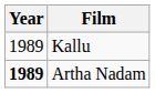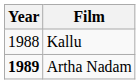 <table class="wikitable">
 <tr>
 <th>Year</th>
 <th>Film</th>
 </tr>
 <tr>
-<td>1989</td>
+<td>1988</td>
 <td>Kallu</td>
 </tr>
 <tr>
 <td><strong>1989</strong></td>
 <td>Artha Nadam</td>
 </tr>
 </table>
